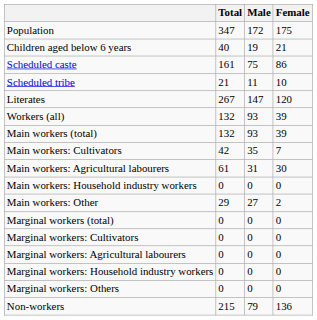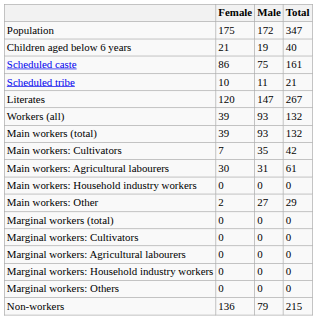 <table class="wikitable sortable">
 <tr>
 <th></th>
+<th>Female</th>
+<th>Male</th>
 <th>Total</th>
-<th>Male</th>
-<th>Female</th>
 </tr>
 <tr>
 <td>Population</td>
+<td>175</td>
+<td>172</td>
 <td>347</td>
-<td>172</td>
-<td>175</td>
 </tr>
 <tr>
 <td>Children aged below 6 years</td>
+<td>21</td>
+<td>19</td>
 <td>40</td>
-<td>19</td>
+</tr>
+<tr>
+<td><a href='#'>Scheduled caste</a></td>
+<td>86</td>
+<td>75</td>
+<td>161</td>
+</tr>
+<tr>
+<td><a href='#'>Scheduled tribe</a></td>
+<td>10</td>
+<td>11</td>
 <td>21</td>
 </tr>
 <tr>
-<td><a href='#'>Scheduled caste</a></td>
-<td>161</td>
-<td>75</td>
-<td>86</td>
-</tr>
-<tr>
-<td><a href='#'>Scheduled tribe</a></td>
-<td>21</td>
-<td>11</td>
-<td>10</td>
-</tr>
-<tr>
 <td>Literates</td>
+<td>120</td>
+<td>147</td>
 <td>267</td>
-<td>147</td>
-<td>120</td>
 </tr>
 <tr>
 <td>Workers (all)</td>
+<td>39</td>
+<td>93</td>
 <td>132</td>
-<td>93</td>
-<td>39</td>
 </tr>
 <tr>
 <td>Main workers (total)</td>
+<td>39</td>
+<td>93</td>
 <td>132</td>
-<td>93</td>
-<td>39</td>
 </tr>
 <tr>
 <td>Main workers: Cultivators</td>
+<td>7</td>
+<td>35</td>
 <td>42</td>
-<td>35</td>
-<td>7</td>
 </tr>
 <tr>
 <td>Main workers: Agricultural labourers</td>
+<td>30</td>
+<td>31</td>
 <td>61</td>
-<td>31</td>
-<td>30</td>
 </tr>
 <tr>
 <td>Main workers: Household industry workers</td>
 <td>0</td>
 <td>0</td>
 <td>0</td>
 </tr>
 <tr>
 <td>Main workers: Other</td>
+<td>2</td>
+<td>27</td>
 <td>29</td>
-<td>27</td>
-<td>2</td>
 </tr>
 <tr>
 <td>Marginal workers (total)</td>
 <td>0</td>
 <td>0</td>
 <td>0</td>
 </tr>
 <tr>
 <td>Marginal workers: Cultivators</td>
 <td>0</td>
 <td>0</td>
 <td>0</td>
 </tr>
 <tr>
 <td>Marginal workers: Agricultural labourers</td>
 <td>0</td>
 <td>0</td>
 <td>0</td>
 </tr>
 <tr>
 <td>Marginal workers: Household industry workers</td>
 <td>0</td>
 <td>0</td>
 <td>0</td>
 </tr>
 <tr>
 <td>Marginal workers: Others</td>
 <td>0</td>
 <td>0</td>
 <td>0</td>
 </tr>
 <tr>
 <td>Non-workers</td>
+<td>136</td>
+<td>79</td>
 <td>215</td>
-<td>79</td>
-<td>136</td>
 </tr>
 </table>
